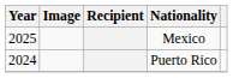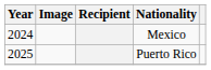 <table class="wikitable plainrowheaders sortable" style="text-align:center">
 <tr>
 <th scope=col>Year</th>
 <th scope=col class=unsortable>Image</th>
 <th scope=col>Recipient</th>
 <th scope=col>Nationality</th>
 <th scope=col class=unsortable></th>
 </tr>
 <tr>
-<td>2025</td>
+<td>2024</td>
 <td></td>
 <th scope=row style="text-align:center;"></th>
 <td>Mexico</td>
 <td></td>
 </tr>
 <tr>
-<td>2024</td>
+<td>2025</td>
 <td></td>
 <th scope=row style="text-align:center;"></th>
 <td>Puerto Rico</td>
 <td></td>
 </tr>
 <tr>
 </tr>
 </table>
